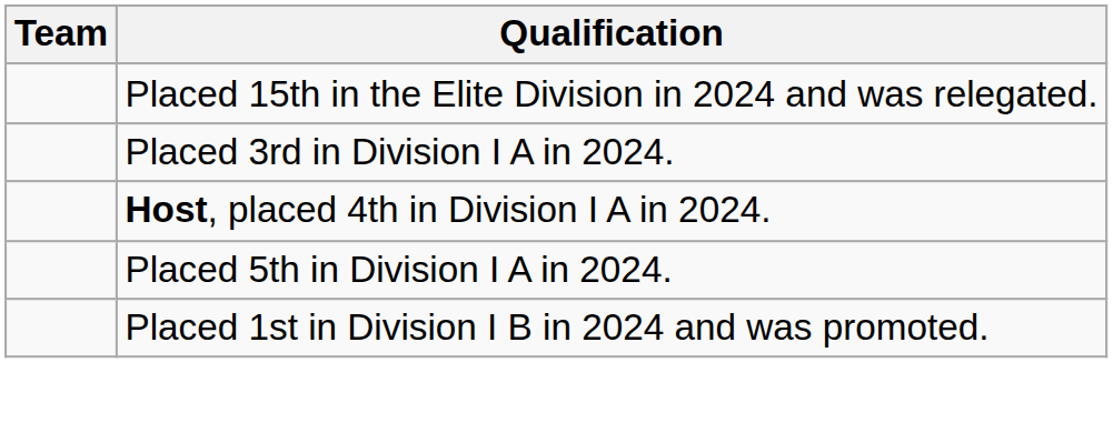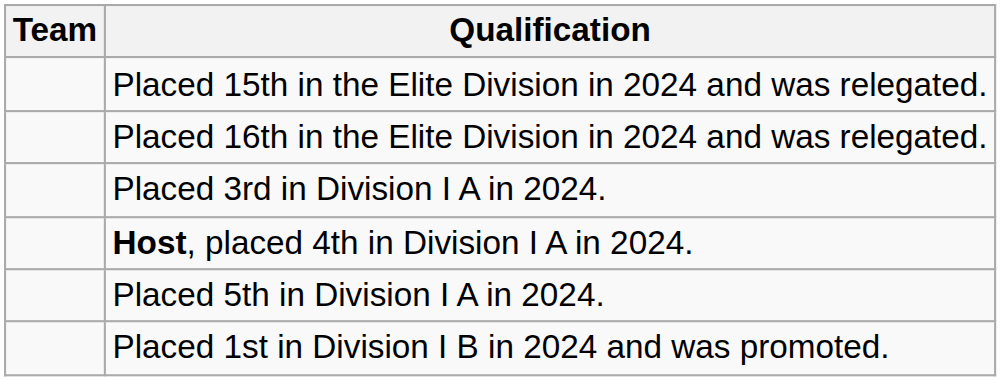 <table class="wikitable">
 <tr>
 <th>Team</th>
 <th>Qualification</th>
 </tr>
 <tr>
 <td></td>
 <td>Placed 15th in the Elite Division in 2024 and was relegated.</td>
+</tr>
+<tr>
+<td></td>
+<td>Placed 16th in the Elite Division in 2024 and was relegated.</td>
 </tr>
 <tr>
 <td></td>
 <td>Placed 3rd in Division I A in 2024.</td>
 </tr>
 <tr>
 <td></td>
 <td><strong>Host</strong>, placed 4th in Division I A in 2024.</td>
 </tr>
 <tr>
 <td></td>
 <td>Placed 5th in Division I A in 2024.</td>
 </tr>
 <tr>
 <td></td>
 <td>Placed 1st in Division I B in 2024 and was promoted.</td>
 </tr>
 </table>
